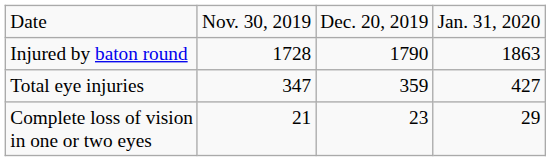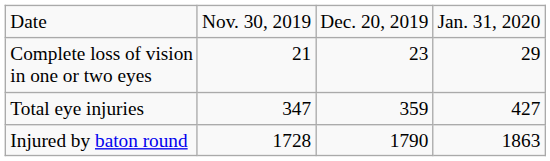 <table class="wikitable"  style="float:right; width=70%; font-size:90%; border:1px solid darkgrey;">
 <tr>
 <td valign="top">Date</td>
 <td style="vertical-align:top; text-align:center;">Nov. 30, 2019</td>
 <td style="vertical-align:top; text-align:center;">Dec. 20, 2019</td>
 <td style="vertical-align:top; text-align:center;">Jan. 31, 2020</td>
 </tr>
 <tr>
-<td valign="top">Injured by <a href='#'>baton round</a></td>
-<td style="text-align:right; vertical-align:top;">1728</td>
-<td style="text-align:right; vertical-align:top;">1790</td>
-<td style="text-align:right; vertical-align:top;">1863</td>
+<td valign="top">Complete loss of vision<br>in one or two eyes</td>
+<td style="text-align:right; vertical-align:top;">21</td>
+<td style="text-align:right; vertical-align:top;">23</td>
+<td style="text-align:right; vertical-align:top;">29</td>
 </tr>
 <tr>
 <td valign="top">Total eye injuries</td>
 <td style="text-align:right; vertical-align:top;">347</td>
 <td style="text-align:right; vertical-align:top;">359</td>
 <td style="text-align:right; vertical-align:top;">427</td>
 </tr>
 <tr>
-<td valign="top">Complete loss of vision<br>in one or two eyes</td>
-<td style="text-align:right; vertical-align:top;">21</td>
-<td style="text-align:right; vertical-align:top;">23</td>
-<td style="text-align:right; vertical-align:top;">29</td>
+<td valign="top">Injured by <a href='#'>baton round</a></td>
+<td style="text-align:right; vertical-align:top;">1728</td>
+<td style="text-align:right; vertical-align:top;">1790</td>
+<td style="text-align:right; vertical-align:top;">1863</td>
 </tr>
 </table>
